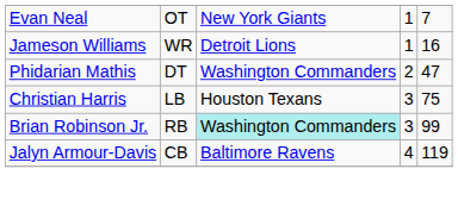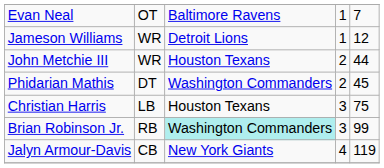 <table class="wikitable">
 <tr>
 </tr>
 <tr>
 <td><a href='#'>Evan Neal</a></td>
 <td>OT</td>
-<td><a href='#'>New York Giants</a></td>
+<td><a href='#'>Baltimore Ravens</a></td>
 <td>1</td>
 <td>7</td>
 </tr>
 <tr>
 <td><a href='#'>Jameson Williams</a></td>
 <td>WR</td>
 <td><a href='#'>Detroit Lions</a></td>
 <td>1</td>
-<td>16</td>
+<td>12</td>
+</tr>
+<tr>
+<td><a href='#'>John Metchie III</a></td>
+<td>WR</td>
+<td><a href='#'>Houston Texans</a></td>
+<td>2</td>
+<td>44</td>
 </tr>
 <tr>
 <td><a href='#'>Phidarian Mathis</a></td>
 <td>DT</td>
 <td><a href='#'>Washington Commanders</a></td>
 <td>2</td>
-<td>47</td>
+<td>45</td>
 </tr>
 <tr>
 <td><a href='#'>Christian Harris</a></td>
 <td>LB</td>
 <td>Houston Texans</td>
 <td>3</td>
 <td>75</td>
 </tr>
 <tr>
 <td><a href='#'>Brian Robinson Jr.</a></td>
 <td>RB</td>
 <td style="background: paleturquoise;">Washington Commanders</td>
 <td>3</td>
 <td>99</td>
 </tr>
 <tr>
 <td><a href='#'>Jalyn Armour-Davis</a></td>
 <td>CB</td>
-<td><a href='#'>Baltimore Ravens</a></td>
+<td><a href='#'>New York Giants</a></td>
 <td>4</td>
 <td>119</td>
 </tr>
 <tr>
 </tr>
 </table>
